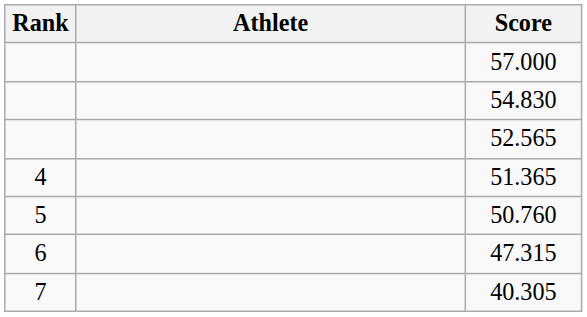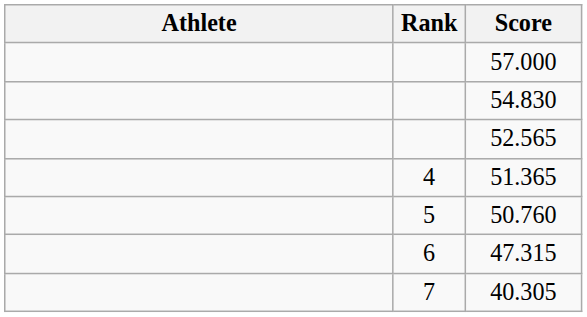 <table class=wikitable style="text-align:center">
 <tr>
+<th width=250>Athlete</th>
 <th width=40>Rank</th>
-<th width=250>Athlete</th>
 <th width=70>Score</th>
 </tr>
 <tr>
+<td align=left></td>
 <td></td>
-<td align=left></td>
 <td>57.000</td>
 </tr>
 <tr>
+<td align=left></td>
 <td></td>
-<td align=left></td>
 <td>54.830</td>
 </tr>
 <tr>
+<td align=left></td>
 <td></td>
-<td align=left></td>
 <td>52.565</td>
 </tr>
 <tr>
+<td align=left></td>
 <td>4</td>
-<td align=left></td>
 <td>51.365</td>
 </tr>
 <tr>
+<td align=left></td>
 <td>5</td>
-<td align=left></td>
 <td>50.760</td>
 </tr>
 <tr>
+<td align=left></td>
 <td>6</td>
-<td align=left></td>
 <td>47.315</td>
 </tr>
 <tr>
+<td align=left></td>
 <td>7</td>
-<td align=left></td>
 <td>40.305</td>
 </tr>
 </table>
